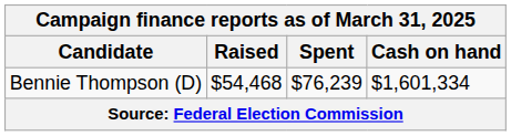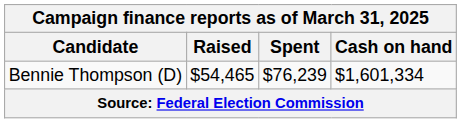 <table class="wikitable sortable">
 <tr>
 <th colspan=4>Campaign finance reports as of March 31, 2025</th>
 </tr>
 <tr style="text-align:center;">
 <th>Candidate</th>
 <th>Raised</th>
 <th>Spent</th>
 <th>Cash on hand</th>
 </tr>
 <tr>
 <td>Bennie Thompson (D)</td>
-<td>$54,468</td>
+<td>$54,465</td>
 <td>$76,239</td>
 <td>$1,601,334</td>
 </tr>
 <tr>
 <th colspan="4"><small>Source: <a href='#'>Federal Election Commission</a></small></th>
 </tr>
 </table>
